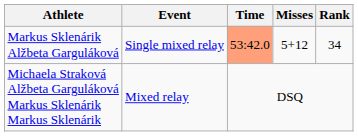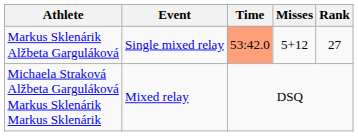 <table class="wikitable" style="font-size:90%">
 <tr>
 <th>Athlete</th>
 <th>Event</th>
 <th>Time</th>
 <th>Misses</th>
 <th>Rank</th>
 </tr>
 <tr align=center>
 <td align=left><a href='#'>Markus Sklenárik</a><br><a href='#'>Alžbeta Garguláková</a></td>
 <td align=left><a href='#'>Single mixed relay</a></td>
 <td style="background: lightsalmon;">53:42.0</td>
 <td>5+12</td>
-<td>34</td>
+<td>27</td>
 </tr>
 <tr align=center>
 <td align=left><a href='#'>Michaela Straková</a><br><a href='#'>Alžbeta Garguláková</a><br><a href='#'>Markus Sklenárik</a><br><a href='#'>Markus Sklenárik</a></td>
 <td align=left><a href='#'>Mixed relay</a></td>
 <td colspan=3>DSQ</td>
 </tr>
 </table>
